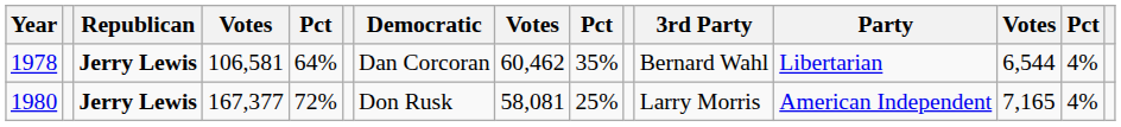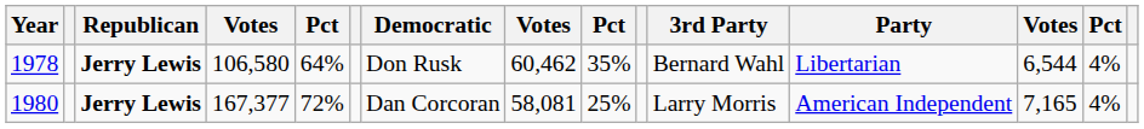 <table class="wikitable" style="margin:0.5em ; font-size:95%">
 <tr>
 <th>Year</th>
 <th></th>
 <th>Republican</th>
 <th>Votes</th>
 <th>Pct</th>
 <th></th>
 <th>Democratic</th>
 <th>Votes</th>
 <th>Pct</th>
 <th></th>
 <th>3rd Party</th>
 <th>Party</th>
 <th>Votes</th>
 <th>Pct</th>
 <th></th>
 </tr>
 <tr>
 <td><a href='#'>1978</a></td>
 <td></td>
 <td><strong>Jerry Lewis</strong></td>
-<td>106,581</td>
+<td>106,580</td>
 <td>64%</td>
 <td></td>
-<td>Dan Corcoran</td>
+<td>Don Rusk</td>
 <td>60,462</td>
 <td>35%</td>
 <td></td>
 <td>Bernard Wahl</td>
 <td><a href='#'>Libertarian</a></td>
 <td>6,544</td>
 <td>4%</td>
 <td></td>
 </tr>
 <tr>
 <td><a href='#'>1980</a></td>
 <td></td>
 <td><strong>Jerry Lewis</strong></td>
 <td>167,377</td>
 <td>72%</td>
 <td></td>
-<td>Don Rusk</td>
+<td>Dan Corcoran</td>
 <td>58,081</td>
 <td>25%</td>
 <td></td>
 <td>Larry Morris</td>
 <td><a href='#'>American Independent</a></td>
 <td>7,165</td>
 <td>4%</td>
 <td></td>
 </tr>
 </table>
